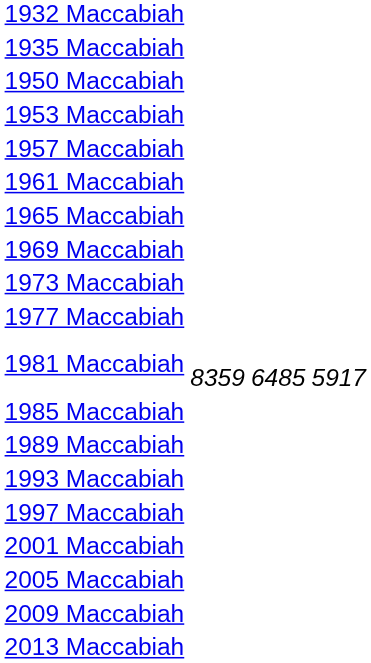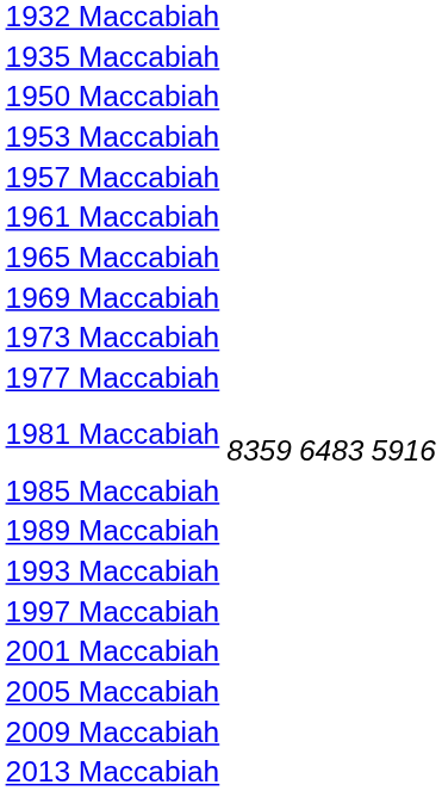 <table>
 <tr valign="top">
 <td><a href='#'>1932 Maccabiah</a></td>
 <td></td>
 <td></td>
 <td></td>
 </tr>
 <tr>
 <td><a href='#'>1935 Maccabiah</a></td>
 <td></td>
 <td></td>
 <td></td>
 </tr>
 <tr>
 <td><a href='#'>1950 Maccabiah</a></td>
 <td></td>
 <td></td>
 <td></td>
 </tr>
 <tr>
 <td><a href='#'>1953 Maccabiah</a></td>
 <td></td>
 <td></td>
 <td></td>
 </tr>
 <tr>
 <td><a href='#'>1957 Maccabiah</a></td>
 <td></td>
 <td></td>
 <td></td>
 </tr>
 <tr>
 <td><a href='#'>1961 Maccabiah</a></td>
 <td></td>
 <td></td>
 <td></td>
 </tr>
 <tr>
 <td><a href='#'>1965 Maccabiah</a></td>
 <td></td>
 <td></td>
 <td></td>
 </tr>
 <tr>
 <td><a href='#'>1969 Maccabiah</a></td>
 <td></td>
 <td></td>
 <td></td>
 </tr>
 <tr>
 <td><a href='#'>1973 Maccabiah</a></td>
 <td></td>
 <td></td>
 <td></td>
 </tr>
 <tr>
 <td><a href='#'>1977 Maccabiah</a></td>
 <td></td>
 <td></td>
 <td></td>
 </tr>
 <tr>
 <td><a href='#'>1981 Maccabiah</a></td>
 <td><br><em>8359 </em></td>
-<td><br><em>6485</em></td>
-<td><br><em>5917</em></td>
+<td><br><em>6483</em></td>
+<td><br><em>5916</em></td>
 </tr>
 <tr>
 <td><a href='#'>1985 Maccabiah</a></td>
 <td></td>
 <td></td>
 <td></td>
 </tr>
 <tr>
 <td><a href='#'>1989 Maccabiah</a></td>
 <td></td>
 <td></td>
 <td></td>
 </tr>
 <tr>
 <td><a href='#'>1993 Maccabiah</a></td>
 <td></td>
 <td></td>
 <td></td>
 </tr>
 <tr>
 <td><a href='#'>1997 Maccabiah</a></td>
 <td></td>
 <td></td>
 <td></td>
 </tr>
 <tr>
 <td><a href='#'>2001 Maccabiah</a></td>
 <td></td>
 <td></td>
 <td></td>
 </tr>
 <tr>
 <td><a href='#'>2005 Maccabiah</a></td>
 <td></td>
 <td></td>
 <td></td>
 </tr>
 <tr>
 <td><a href='#'>2009 Maccabiah</a></td>
 <td></td>
 <td></td>
 <td></td>
 </tr>
 <tr>
 <td><a href='#'>2013 Maccabiah</a></td>
 <td></td>
 <td></td>
 <td></td>
 </tr>
 </table>
